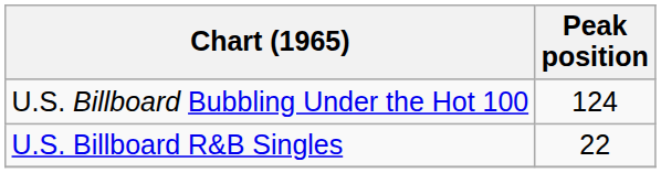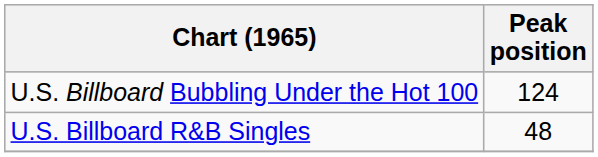 <table class="wikitable">
 <tr>
 <th align="left">Chart (1965)</th>
 <th align="center">Peak<br>position</th>
 </tr>
 <tr>
 <td align="left">U.S. <em>Billboard</em> <a href='#'>Bubbling Under the Hot 100</a></td>
 <td align="center">124</td>
 </tr>
 <tr>
 <td align="left"><a href='#'>U.S. Billboard R&B Singles</a></td>
-<td align="center">22</td>
+<td align="center">48</td>
 </tr>
 <tr>
 </tr>
 </table>
